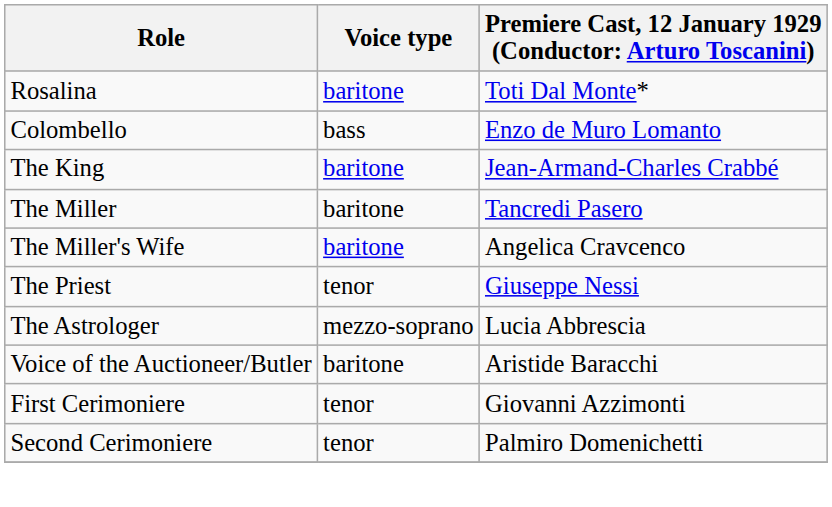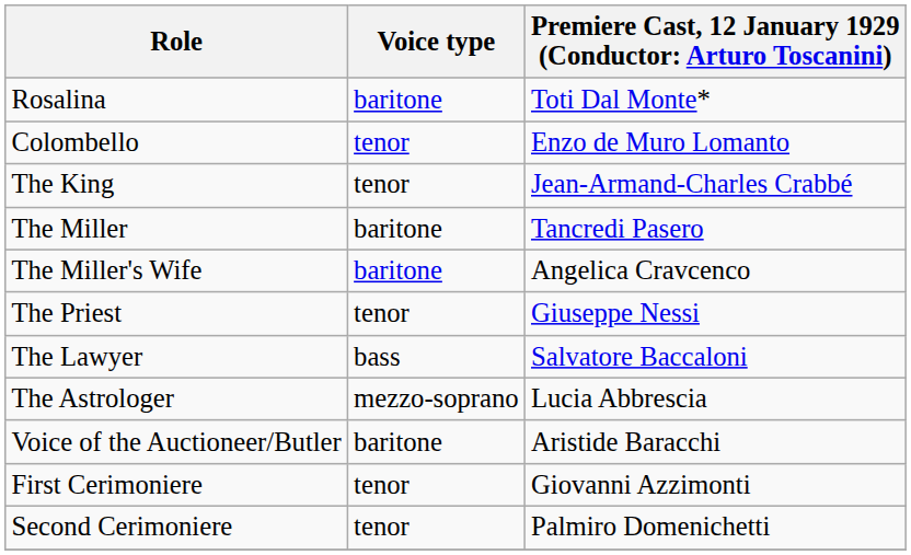 <table class="wikitable">
 <tr>
 <th>Role</th>
 <th>Voice type</th>
 <th>Premiere Cast, 12 January 1929<br>(Conductor: <a href='#'>Arturo Toscanini</a>)</th>
 </tr>
 <tr>
 <td>Rosalina</td>
 <td><a href='#'>baritone</a></td>
 <td><a href='#'>Toti Dal Monte</a>*</td>
 </tr>
 <tr>
 <td>Colombello</td>
-<td>bass</td>
+<td><a href='#'>tenor</a></td>
 <td><a href='#'>Enzo de Muro Lomanto</a></td>
 </tr>
 <tr>
 <td>The King</td>
-<td><a href='#'>baritone</a></td>
+<td>tenor</td>
 <td><a href='#'>Jean-Armand-Charles Crabbé</a></td>
 </tr>
 <tr>
 <td>The Miller</td>
 <td>baritone</td>
 <td><a href='#'>Tancredi Pasero</a></td>
 </tr>
 <tr>
 <td>The Miller's Wife</td>
 <td><a href='#'>baritone</a></td>
 <td>Angelica Cravcenco</td>
 </tr>
 <tr>
 <td>The Priest</td>
 <td>tenor</td>
 <td><a href='#'>Giuseppe Nessi</a></td>
+</tr>
+<tr>
+<td>The Lawyer</td>
+<td>bass</td>
+<td><a href='#'>Salvatore Baccaloni</a></td>
 </tr>
 <tr>
 <td>The Astrologer</td>
 <td>mezzo-soprano</td>
 <td>Lucia Abbrescia</td>
 </tr>
 <tr>
 <td>Voice of the Auctioneer/Butler</td>
 <td>baritone</td>
 <td>Aristide Baracchi</td>
 </tr>
 <tr>
 <td>First Cerimoniere</td>
 <td>tenor</td>
 <td>Giovanni Azzimonti</td>
 </tr>
 <tr>
 <td>Second Cerimoniere</td>
 <td>tenor</td>
 <td>Palmiro Domenichetti</td>
 </tr>
 <tr>
 </tr>
 </table>
